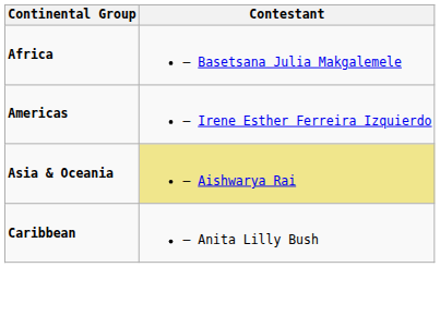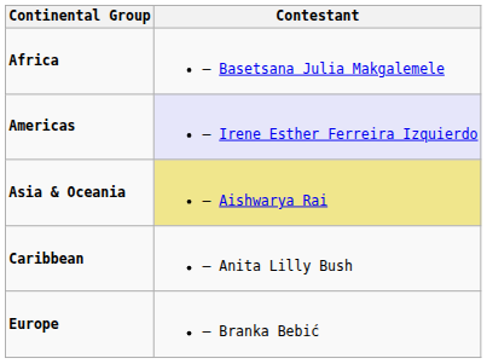 <table class="wikitable sortable" style="font-size:95%;">
 <tr>
 <th>Continental Group</th>
 <th>Contestant</th>
 </tr>
 <tr>
 <td><strong>Africa</strong></td>
 <td><br><ul><li> – <a href='#'>Basetsana Julia Makgalemele</a></li></ul></td>
 </tr>
 <tr>
 <td><strong>Americas</strong></td>
-<td><br><ul><li> – <a href='#'>Irene Esther Ferreira Izquierdo</a></li></ul></td>
+<td style="background: lavender;"><br><ul><li> – <a href='#'>Irene Esther Ferreira Izquierdo</a></li></ul></td>
 </tr>
 <tr>
 <td><strong>Asia & Oceania</strong></td>
 <td style="background: khaki;"><br><ul><li> – <a href='#'>Aishwarya Rai</a></li></ul></td>
 </tr>
 <tr>
 <td><strong>Caribbean</strong></td>
 <td><br><ul><li> – Anita Lilly Bush</li></ul></td>
 </tr>
+<tr>
+<td><strong>Europe</strong></td>
+<td><br><ul><li> – Branka Bebić</li></ul></td>
+</tr>
 </table>
